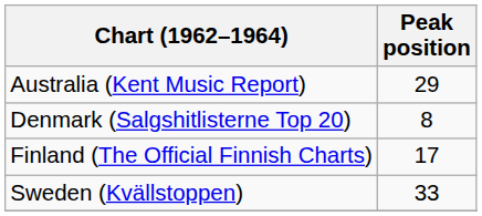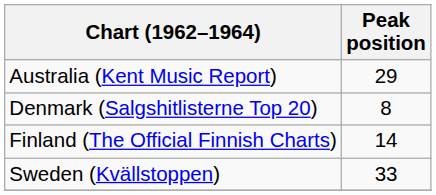 <table class="wikitable sortable plainrowheaders">
 <tr>
 <th scope=col>Chart (1962–1964)</th>
 <th scope=col>Peak<br>position</th>
 </tr>
 <tr>
 <td>Australia (<a href='#'>Kent Music Report</a>)</td>
 <td style="text-align:center;">29</td>
 </tr>
 <tr>
 <td>Denmark (<a href='#'>Salgshitlisterne Top 20</a>)</td>
 <td style="text-align:center;">8</td>
 </tr>
 <tr>
 <td>Finland (<a href='#'>The Official Finnish Charts</a>)</td>
-<td style="text-align:center;">17</td>
+<td style="text-align:center;">14</td>
 </tr>
 <tr>
 <td>Sweden (<a href='#'>Kvällstoppen</a>)</td>
 <td style="text-align:center;">33</td>
 </tr>
 <tr>
 </tr>
 <tr>
 </tr>
 <tr>
 </tr>
 </table>
